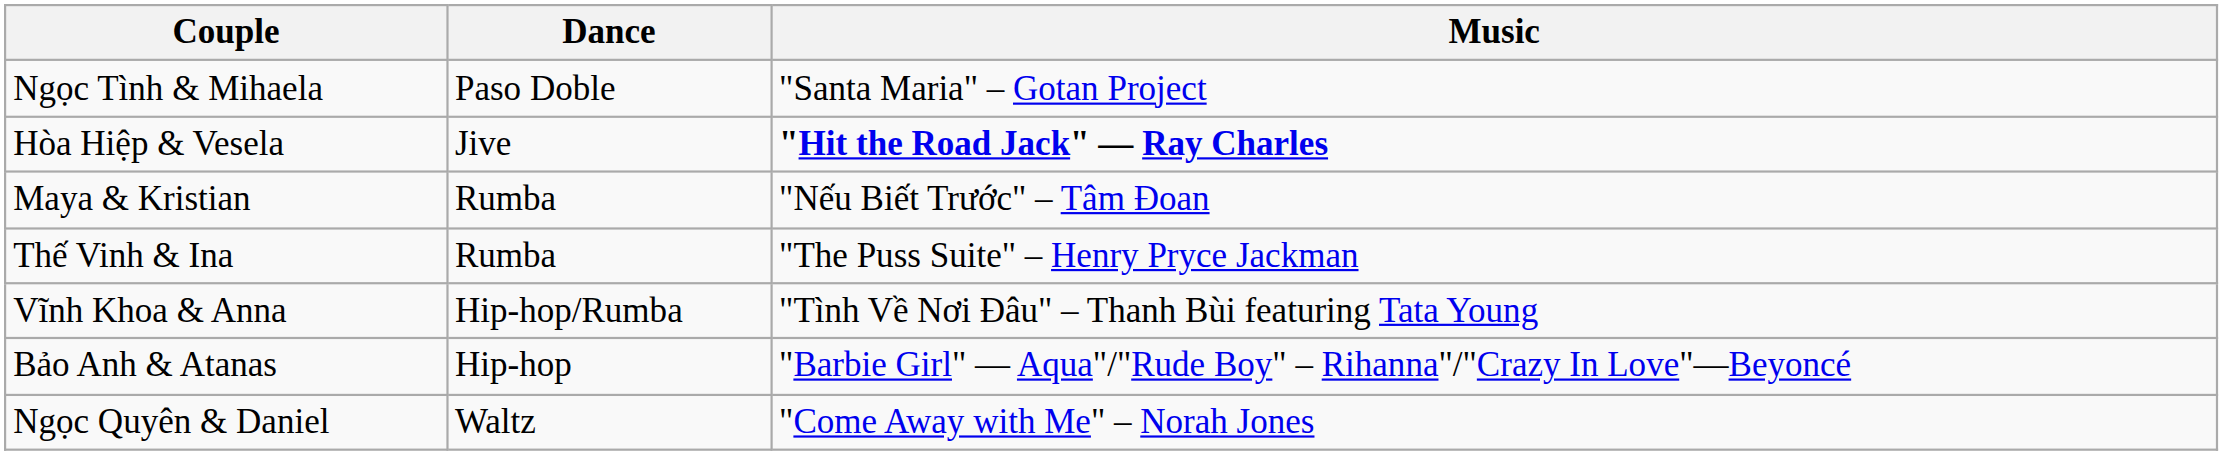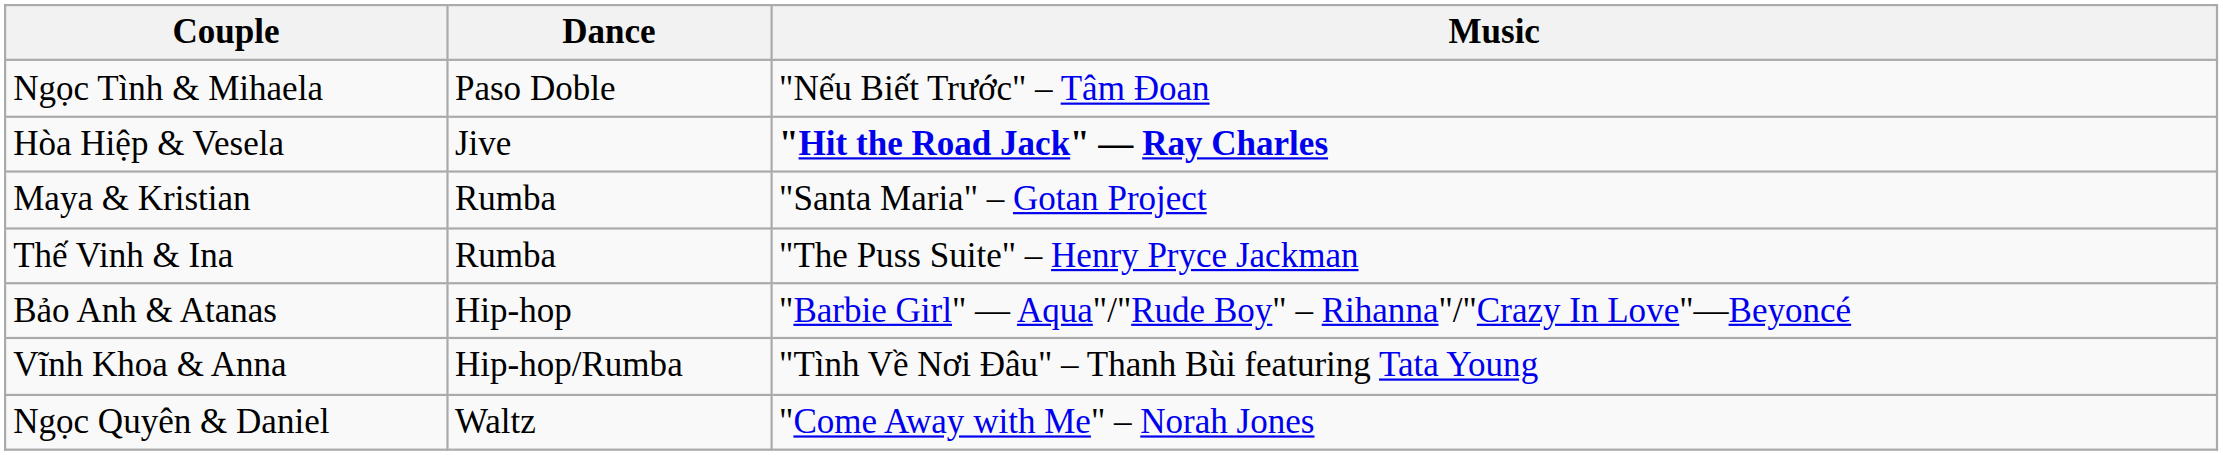 <table class="wikitable" style="width:80%;">
 <tr>
 <th>Couple</th>
 <th>Dance</th>
 <th>Music</th>
 </tr>
 <tr>
 <td>Ngọc Tình & Mihaela</td>
 <td>Paso Doble</td>
-<td>"Santa Maria" – <a href='#'>Gotan Project</a></td>
+<td>"Nếu Biết Trước" – <a href='#'>Tâm Đoan</a></td>
 </tr>
 <tr>
 <td>Hòa Hiệp & Vesela</td>
 <td>Jive</td>
 <td><strong>"<a href='#'>Hit the Road Jack</a>" — <a href='#'>Ray Charles</a></strong></td>
 </tr>
 <tr>
 <td>Maya & Kristian</td>
 <td>Rumba</td>
-<td>"Nếu Biết Trước" – <a href='#'>Tâm Đoan</a></td>
+<td>"Santa Maria" – <a href='#'>Gotan Project</a></td>
 </tr>
 <tr>
 <td>Thế Vinh & Ina</td>
 <td>Rumba</td>
 <td>"The Puss Suite" – <a href='#'>Henry Pryce Jackman</a></td>
 </tr>
 <tr>
+<td>Bảo Anh & Atanas</td>
+<td>Hip-hop</td>
+<td>"<a href='#'>Barbie Girl</a>" — <a href='#'>Aqua</a>"/"<a href='#'>Rude Boy</a>" – <a href='#'>Rihanna</a>"/"<a href='#'>Crazy In Love</a>"—<a href='#'>Beyoncé</a></td>
+</tr>
+<tr>
 <td>Vĩnh Khoa & Anna</td>
 <td>Hip-hop/Rumba</td>
 <td>"Tình Về Nơi Đâu" – Thanh Bùi featuring <a href='#'>Tata Young</a></td>
-</tr>
-<tr>
-<td>Bảo Anh & Atanas</td>
-<td>Hip-hop</td>
-<td>"<a href='#'>Barbie Girl</a>" — <a href='#'>Aqua</a>"/"<a href='#'>Rude Boy</a>" – <a href='#'>Rihanna</a>"/"<a href='#'>Crazy In Love</a>"—<a href='#'>Beyoncé</a></td>
 </tr>
 <tr>
 <td>Ngọc Quyên & Daniel</td>
 <td>Waltz</td>
 <td>"<a href='#'>Come Away with Me</a>" – <a href='#'>Norah Jones</a></td>
 </tr>
 </table>
